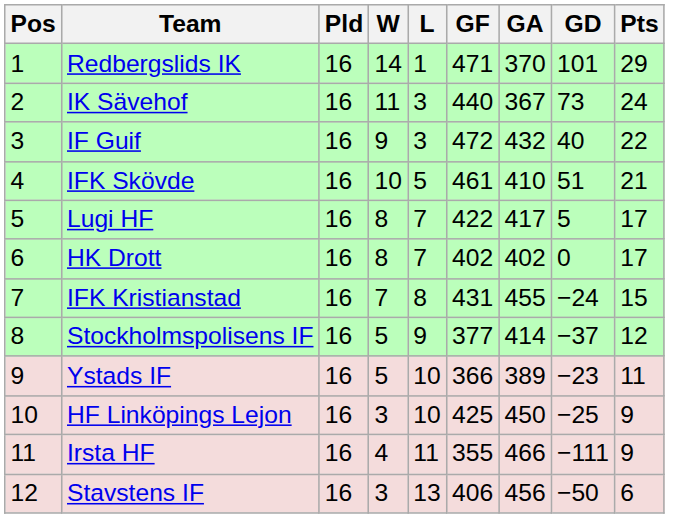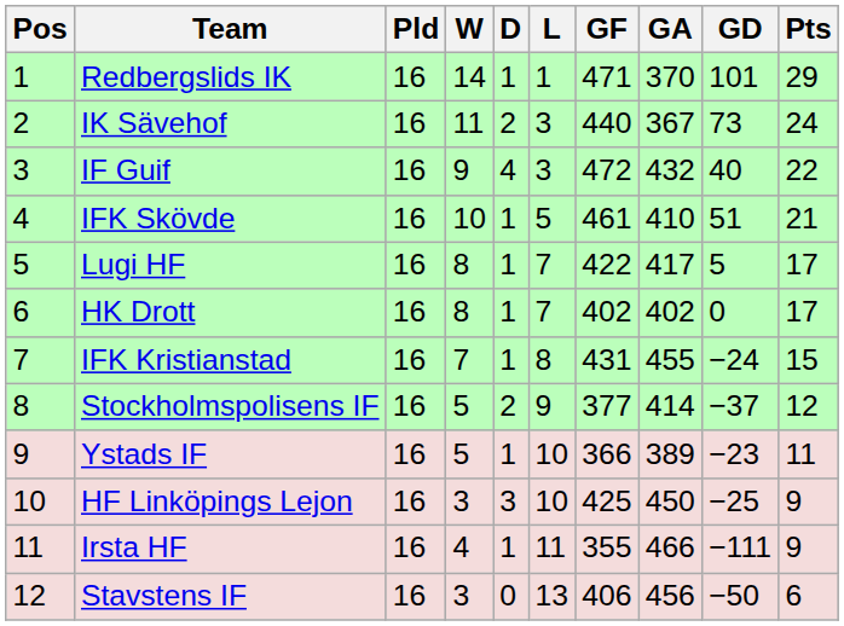 <table class="wikitable">
 <tr>
 <th><span>Pos</span></th>
 <th>Team</th>
 <th><span>Pld</span></th>
 <th><span>W</span></th>
+<th><span>D</span></th>
 <th><span>L</span></th>
 <th><span>GF</span></th>
 <th><span>GA</span></th>
 <th><span>GD</span></th>
 <th><span>Pts</span></th>
 </tr>
 <tr style="background:#bbffbb">
 <td>1</td>
 <td><a href='#'>Redbergslids IK</a></td>
 <td>16</td>
 <td>14</td>
 <td>1</td>
+<td>1</td>
 <td>471</td>
 <td>370</td>
 <td>101</td>
 <td>29</td>
 </tr>
 <tr style="background:#bbffbb">
 <td>2</td>
 <td><a href='#'>IK Sävehof</a></td>
 <td>16</td>
 <td>11</td>
+<td>2</td>
 <td>3</td>
 <td>440</td>
 <td>367</td>
 <td>73</td>
 <td>24</td>
 </tr>
 <tr style="background:#bbffbb">
 <td>3</td>
 <td><a href='#'>IF Guif</a></td>
 <td>16</td>
 <td>9</td>
+<td>4</td>
 <td>3</td>
 <td>472</td>
 <td>432</td>
 <td>40</td>
 <td>22</td>
 </tr>
 <tr style="background:#bbffbb">
 <td>4</td>
 <td><a href='#'>IFK Skövde</a></td>
 <td>16</td>
 <td>10</td>
+<td>1</td>
 <td>5</td>
 <td>461</td>
 <td>410</td>
 <td>51</td>
 <td>21</td>
 </tr>
 <tr style="background:#bbffbb">
 <td>5</td>
 <td><a href='#'>Lugi HF</a></td>
 <td>16</td>
 <td>8</td>
+<td>1</td>
 <td>7</td>
 <td>422</td>
 <td>417</td>
 <td>5</td>
 <td>17</td>
 </tr>
 <tr style="background:#bbffbb">
 <td>6</td>
 <td><a href='#'>HK Drott</a></td>
 <td>16</td>
 <td>8</td>
+<td>1</td>
 <td>7</td>
 <td>402</td>
 <td>402</td>
 <td>0</td>
 <td>17</td>
 </tr>
 <tr style="background:#bbffbb">
 <td>7</td>
 <td><a href='#'>IFK Kristianstad</a></td>
 <td>16</td>
 <td>7</td>
+<td>1</td>
 <td>8</td>
 <td>431</td>
 <td>455</td>
 <td>−24</td>
 <td>15</td>
 </tr>
 <tr style="background:#bbffbb">
 <td>8</td>
 <td><a href='#'>Stockholmspolisens IF</a></td>
 <td>16</td>
 <td>5</td>
+<td>2</td>
 <td>9</td>
 <td>377</td>
 <td>414</td>
 <td>−37</td>
 <td>12</td>
 </tr>
 <tr style="background:#f4dcdc">
 <td>9</td>
 <td><a href='#'>Ystads IF</a></td>
 <td>16</td>
 <td>5</td>
+<td>1</td>
 <td>10</td>
 <td>366</td>
 <td>389</td>
 <td>−23</td>
 <td>11</td>
 </tr>
 <tr style="background:#f4dcdc">
 <td>10</td>
 <td><a href='#'>HF Linköpings Lejon</a></td>
 <td>16</td>
+<td>3</td>
 <td>3</td>
 <td>10</td>
 <td>425</td>
 <td>450</td>
 <td>−25</td>
 <td>9</td>
 </tr>
 <tr style="background:#f4dcdc">
 <td>11</td>
 <td><a href='#'>Irsta HF</a></td>
 <td>16</td>
 <td>4</td>
+<td>1</td>
 <td>11</td>
 <td>355</td>
 <td>466</td>
 <td>−111</td>
 <td>9</td>
 </tr>
 <tr style="background:#f4dcdc">
 <td>12</td>
 <td><a href='#'>Stavstens IF</a></td>
 <td>16</td>
 <td>3</td>
+<td>0</td>
 <td>13</td>
 <td>406</td>
 <td>456</td>
 <td>−50</td>
 <td>6</td>
 </tr>
 </table>
